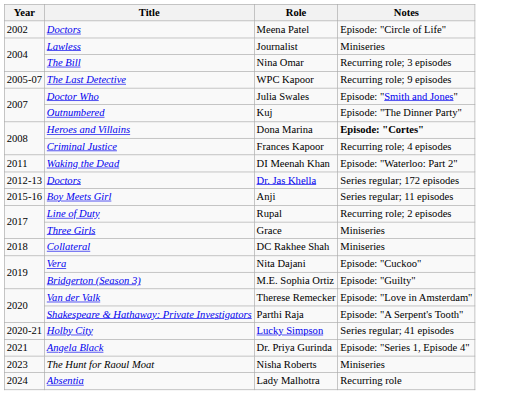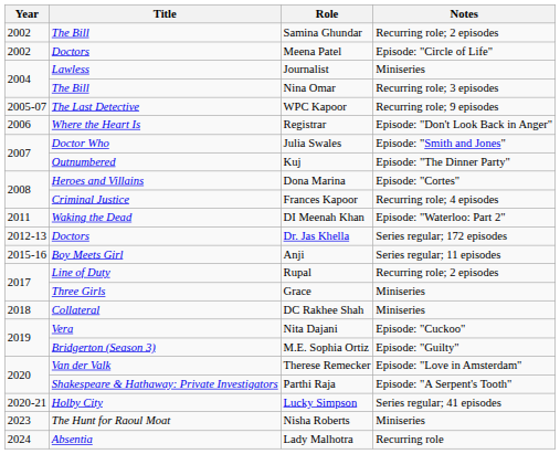 <table class="wikitable">
 <tr>
 <th>Year</th>
 <th>Title</th>
 <th>Role</th>
 <th>Notes</th>
+</tr>
+<tr>
+<td>2002</td>
+<td><em><a href='#'>The Bill</a></em></td>
+<td>Samina Ghundar</td>
+<td>Recurring role; 2 episodes</td>
 </tr>
 <tr>
 <td>2002</td>
 <td><em><a href='#'>Doctors</a></em></td>
 <td>Meena Patel</td>
 <td>Episode: "Circle of Life"</td>
 </tr>
 <tr>
 <td rowspan="2">2004</td>
 <td><em><a href='#'>Lawless</a></em></td>
 <td>Journalist</td>
 <td>Miniseries</td>
 </tr>
 <tr>
 <td><em><a href='#'>The Bill</a></em></td>
 <td>Nina Omar</td>
 <td>Recurring role; 3 episodes</td>
 </tr>
 <tr>
 <td>2005-07</td>
 <td><em><a href='#'>The Last Detective</a></em></td>
 <td>WPC Kapoor</td>
 <td>Recurring role; 9 episodes</td>
 </tr>
 <tr>
+<td>2006</td>
+<td><em><a href='#'>Where the Heart Is</a></em></td>
+<td>Registrar</td>
+<td>Episode: "Don't Look Back in Anger"</td>
+</tr>
+<tr>
 <td rowspan="2">2007</td>
 <td><em><a href='#'>Doctor Who</a></em></td>
 <td>Julia Swales</td>
 <td>Episode: "<a href='#'>Smith and Jones</a>"</td>
 </tr>
 <tr>
 <td><em><a href='#'>Outnumbered</a></em></td>
 <td>Kuj</td>
 <td>Episode: "The Dinner Party"</td>
 </tr>
 <tr>
 <td rowspan="2">2008</td>
 <td><em><a href='#'>Heroes and Villains</a></em></td>
 <td>Dona Marina</td>
-<td><strong>Episode: "Cortes"</strong></td>
+<td>Episode: "Cortes"</td>
 </tr>
 <tr>
 <td><em><a href='#'>Criminal Justice</a></em></td>
 <td>Frances Kapoor</td>
 <td>Recurring role; 4 episodes</td>
 </tr>
 <tr>
 <td>2011</td>
 <td><em><a href='#'>Waking the Dead</a></em></td>
 <td>DI Meenah Khan</td>
 <td>Episode: "Waterloo: Part 2"</td>
 </tr>
 <tr>
 <td>2012-13</td>
 <td><em><a href='#'>Doctors</a></em></td>
 <td><a href='#'>Dr. Jas Khella</a></td>
 <td>Series regular; 172 episodes</td>
 </tr>
 <tr>
 <td>2015-16</td>
 <td><em><a href='#'>Boy Meets Girl</a></em></td>
 <td>Anji</td>
 <td>Series regular; 11 episodes</td>
 </tr>
 <tr>
 <td rowspan="2">2017</td>
 <td><em><a href='#'>Line of Duty</a></em></td>
 <td>Rupal</td>
 <td>Recurring role; 2 episodes</td>
 </tr>
 <tr>
 <td><em><a href='#'>Three Girls</a></em></td>
 <td>Grace</td>
 <td>Miniseries</td>
 </tr>
 <tr>
 <td>2018</td>
 <td><em><a href='#'>Collateral</a></em></td>
 <td>DC Rakhee Shah</td>
 <td>Miniseries</td>
 </tr>
 <tr>
 <td rowspan="2">2019</td>
 <td><em><a href='#'>Vera</a></em></td>
 <td>Nita Dajani</td>
 <td>Episode: "Cuckoo"</td>
 </tr>
 <tr>
 <td><em><a href='#'>Bridgerton (Season 3)</a></em></td>
 <td>M.E. Sophia Ortiz</td>
 <td>Episode: "Guilty"</td>
 </tr>
 <tr>
 <td rowspan="2">2020</td>
 <td><em><a href='#'>Van der Valk</a></em></td>
 <td>Therese Remecker</td>
 <td>Episode: "Love in Amsterdam"</td>
 </tr>
 <tr>
 <td><em><a href='#'>Shakespeare & Hathaway: Private Investigators</a></em></td>
 <td>Parthi Raja</td>
 <td>Episode: "A Serpent's Tooth"</td>
 </tr>
 <tr>
 <td>2020-21</td>
 <td><em><a href='#'>Holby City</a></em></td>
 <td><a href='#'>Lucky Simpson</a></td>
 <td>Series regular; 41 episodes</td>
 </tr>
 <tr>
-<td>2021</td>
-<td><em><a href='#'>Angela Black</a></em></td>
-<td>Dr. Priya Gurinda</td>
-<td>Episode: "Series 1, Episode 4"</td>
-</tr>
-<tr>
 <td>2023</td>
 <td><em>The Hunt for Raoul Moat</em></td>
 <td>Nisha Roberts</td>
 <td>Miniseries</td>
 </tr>
 <tr>
 <td>2024</td>
 <td><em><a href='#'>Absentia</a></em></td>
 <td>Lady Malhotra</td>
 <td>Recurring role</td>
 </tr>
 </table>
